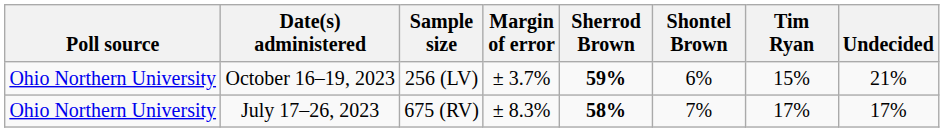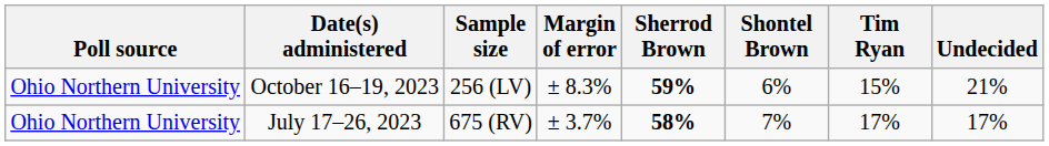 <table class="wikitable" style="font-size:90%;text-align:center;">
 <tr style="vertical-align:bottom">
 <th>Poll source</th>
 <th>Date(s)<br>administered</th>
 <th>Sample<br>size</th>
 <th>Margin<br>of error</th>
 <th style="width:60px;">Sherrod<br>Brown</th>
 <th style="width:60px;">Shontel<br>Brown</th>
 <th style="width:60px;">Tim<br>Ryan</th>
 <th>Undecided</th>
 </tr>
 <tr>
 <td style="text-align:left;"><a href='#'>Ohio Northern University</a></td>
 <td>October 16–19, 2023</td>
 <td>256 (LV)</td>
-<td>± 3.7%</td>
+<td>± 8.3%</td>
 <td><strong>59%</strong></td>
 <td>6%</td>
 <td>15%</td>
 <td>21%</td>
 </tr>
 <tr>
 <td style="text-align:left;"><a href='#'>Ohio Northern University</a></td>
 <td>July 17–26, 2023</td>
 <td>675 (RV)</td>
-<td>± 8.3%</td>
+<td>± 3.7%</td>
 <td><strong>58%</strong></td>
 <td>7%</td>
 <td>17%</td>
 <td>17%</td>
 </tr>
 </table>
